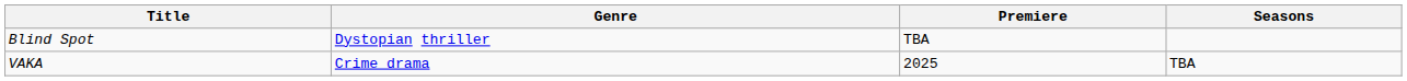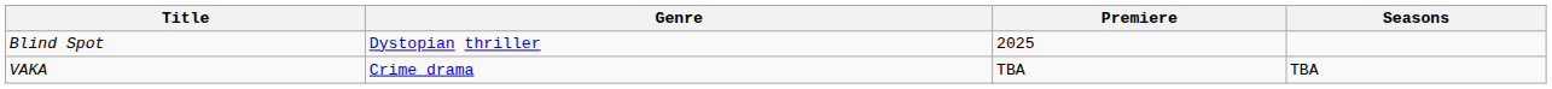 <table class="wikitable sortable" style="width:100%;">
 <tr>
 <th>Title</th>
 <th>Genre</th>
 <th>Premiere</th>
 <th>Seasons</th>
 </tr>
 <tr>
 <td><em>Blind Spot</em></td>
 <td><a href='#'>Dystopian</a> <a href='#'>thriller</a></td>
-<td>TBA</td>
+<td>2025</td>
 <td></td>
 </tr>
 <tr>
 <td><em>VAKA</em></td>
 <td><a href='#'>Crime drama</a></td>
-<td>2025</td>
+<td>TBA</td>
 <td>TBA</td>
 </tr>
 </table>
